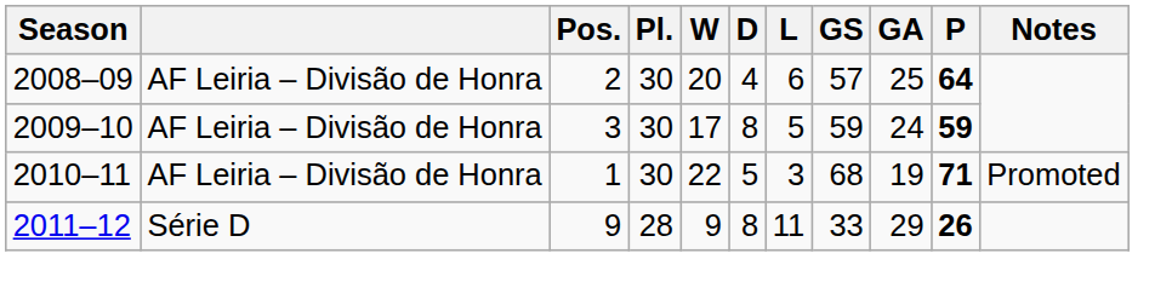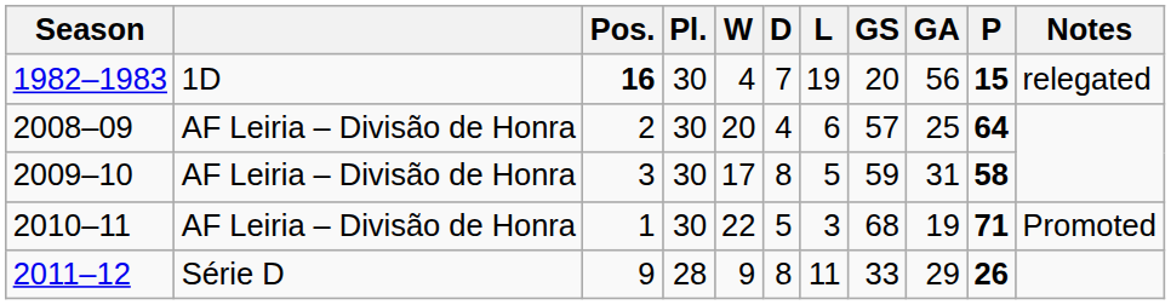 <table class="wikitable">
 <tr>
 <th>Season</th>
 <th></th>
 <th>Pos.</th>
 <th>Pl.</th>
 <th>W</th>
 <th>D</th>
 <th>L</th>
 <th>GS</th>
 <th>GA</th>
 <th>P</th>
 <th>Notes</th>
+</tr>
+<tr>
+<td><a href='#'>1982–1983</a></td>
+<td>1D</td>
+<td align=right><strong>16</strong></td>
+<td align=right>30</td>
+<td align=right>4</td>
+<td align=right>7</td>
+<td align=right>19</td>
+<td align=right>20</td>
+<td align=right>56</td>
+<td align=right><strong>15</strong></td>
+<td>relegated</td>
 </tr>
 <tr>
 <td>2008–09</td>
 <td>AF Leiria – Divisão de Honra</td>
 <td align=right>2</td>
 <td align=right>30</td>
 <td align=right>20</td>
 <td align=right>4</td>
 <td align=right>6</td>
 <td align=right>57</td>
 <td align=right>25</td>
 <td align=right><strong>64</strong></td>
 </tr>
 <tr>
 <td>2009–10</td>
 <td>AF Leiria – Divisão de Honra</td>
 <td align=right>3</td>
 <td align=right>30</td>
 <td align=right>17</td>
 <td align=right>8</td>
 <td align=right>5</td>
 <td align=right>59</td>
-<td align=right>24</td>
-<td align=right><strong>59</strong></td>
+<td align=right>31</td>
+<td align=right><strong>58</strong></td>
 </tr>
 <tr>
 <td>2010–11</td>
 <td>AF Leiria – Divisão de Honra</td>
 <td align=right>1</td>
 <td align=right>30</td>
 <td align=right>22</td>
 <td align=right>5</td>
 <td align=right>3</td>
 <td align=right>68</td>
 <td align=right>19</td>
 <td align=right><strong>71</strong></td>
 <td>Promoted</td>
 </tr>
 <tr>
 <td><a href='#'>2011–12</a></td>
 <td>Série D</td>
 <td align=right>9</td>
 <td align=right>28</td>
 <td align=right>9</td>
 <td align=right>8</td>
 <td align=right>11</td>
 <td align=right>33</td>
 <td align=right>29</td>
 <td align=right><strong>26</strong></td>
 </tr>
 </table>
